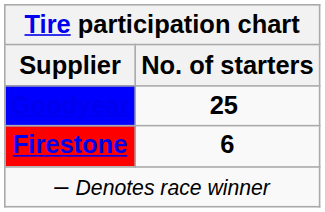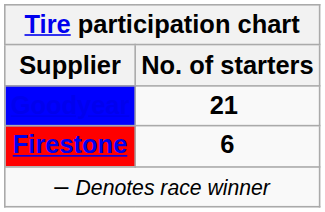 <table class="wikitable">
 <tr>
 <th colspan=2><a href='#'>Tire</a> participation chart</th>
 </tr>
 <tr>
 <th>Supplier</th>
 <th>No. of starters</th>
 </tr>
 <tr>
 <td align="center" style="background:blue;"><strong><a href='#'><span>Goodyear</span></a></strong></td>
-<td align="center"><strong>25</strong> </td>
+<td align="center"><strong>21</strong> </td>
 </tr>
 <tr>
 <td align="center" style="background:red;"><strong><a href='#'><span>Firestone</span></a></strong></td>
 <td align="center"><strong>6</strong></td>
 </tr>
 <tr>
 <td colspan=2 align=center> – <em><small>Denotes race winner</small></em></td>
 </tr>
 </table>
